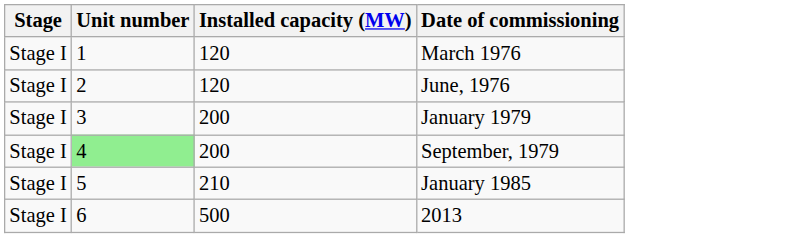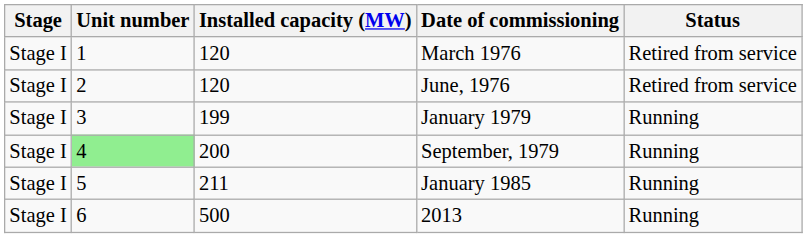 <table class="sortable wikitable">
 <tr>
 <th>Stage</th>
 <th>Unit number</th>
 <th>Installed capacity (<a href='#'>MW</a>)</th>
 <th>Date of commissioning</th>
+<th>Status</th>
 </tr>
 <tr>
 <td>Stage I</td>
 <td>1</td>
 <td>120</td>
 <td>March 1976</td>
+<td>Retired from service</td>
 </tr>
 <tr>
 <td>Stage I</td>
 <td>2</td>
 <td>120</td>
 <td>June, 1976</td>
+<td>Retired from service</td>
 </tr>
 <tr>
 <td>Stage I</td>
 <td>3</td>
-<td>200</td>
+<td>199</td>
 <td>January 1979</td>
+<td>Running</td>
 </tr>
 <tr>
 <td>Stage I</td>
 <td style="background: lightgreen;">4</td>
 <td>200</td>
 <td>September, 1979</td>
+<td>Running</td>
 </tr>
 <tr>
 <td>Stage I</td>
 <td>5</td>
-<td>210</td>
+<td>211</td>
 <td>January 1985</td>
+<td>Running</td>
 </tr>
 <tr>
 <td>Stage I</td>
 <td>6</td>
 <td>500</td>
 <td>2013</td>
+<td>Running</td>
 </tr>
 </table>
